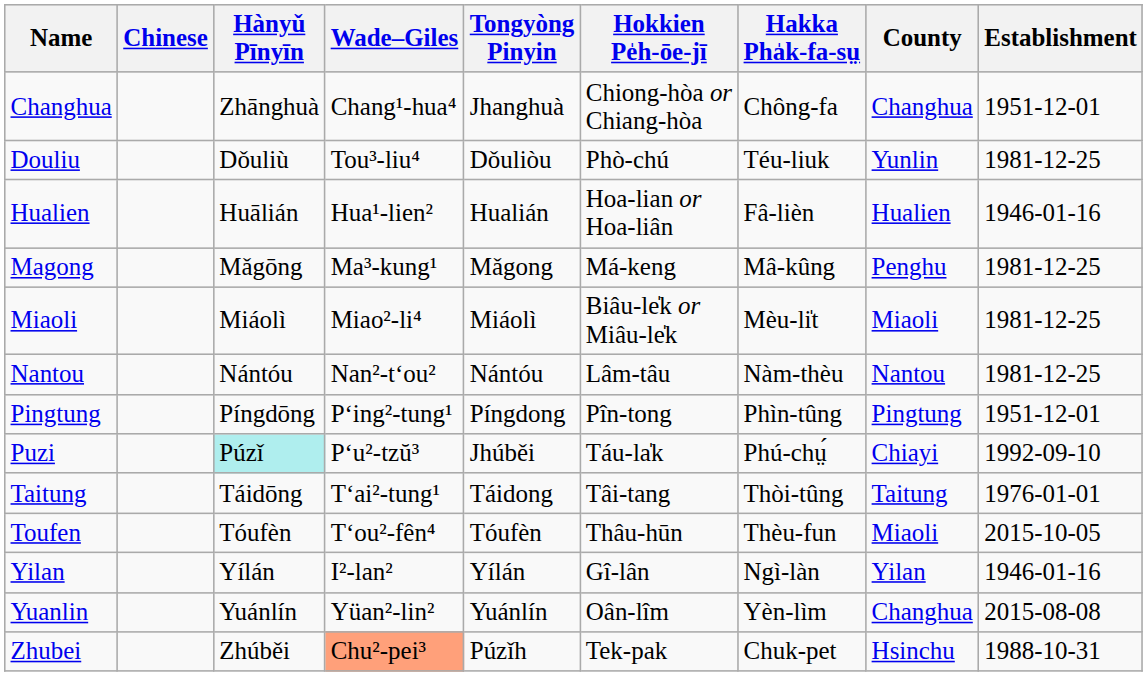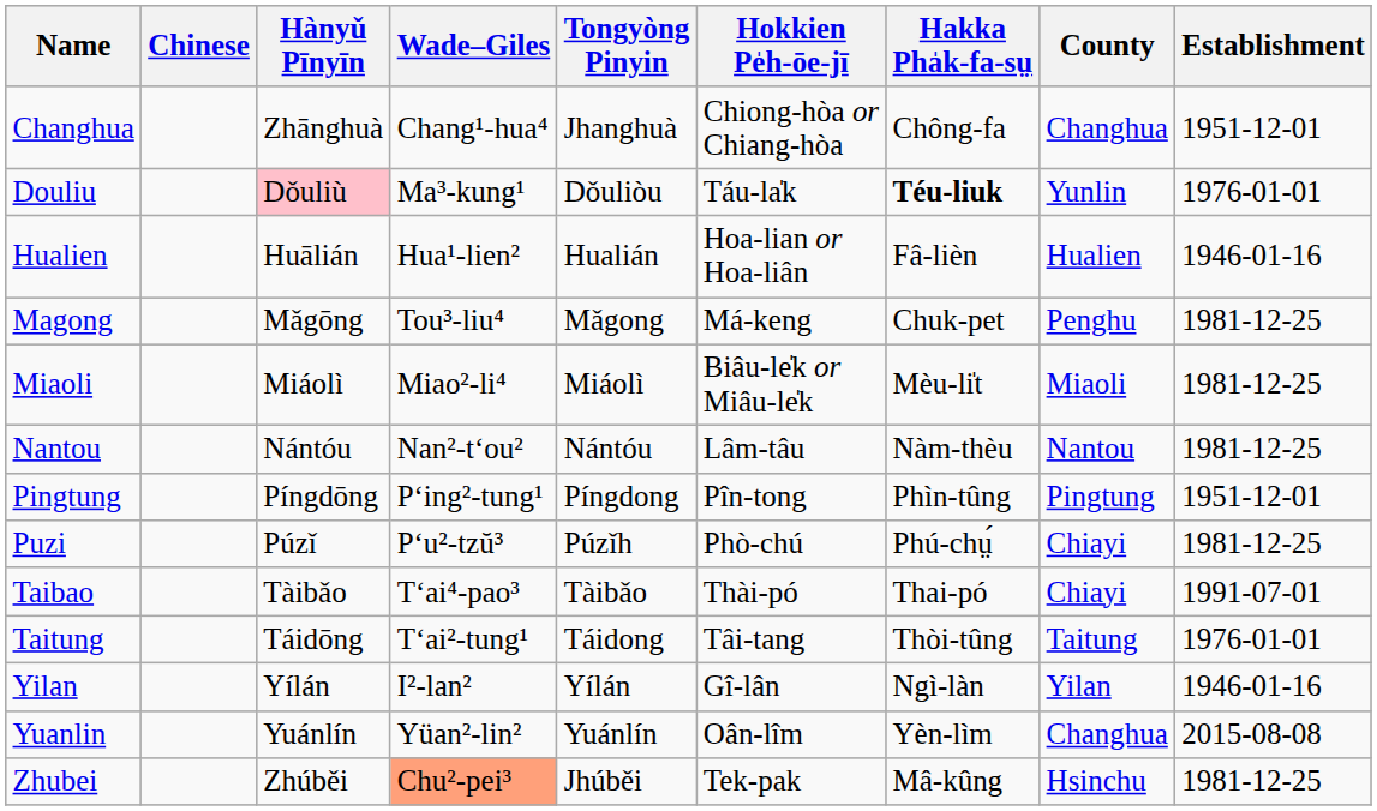 <table class="wikitable sortable">
 <tr>
 <th>Name</th>
 <th><a href='#'>Chinese</a></th>
 <th><a href='#'>Hànyǔ<br>Pīnyīn</a></th>
 <th><a href='#'>Wade–Giles</a></th>
 <th><a href='#'>Tongyòng<br>Pinyin</a></th>
 <th><a href='#'>Hokkien</a><br><a href='#'>Pe̍h-ōe-jī</a></th>
 <th><a href='#'>Hakka</a><br><a href='#'>Pha̍k-fa-sṳ</a></th>
 <th>County</th>
 <th>Establishment</th>
 </tr>
 <tr>
 <td><a href='#'>Changhua</a></td>
 <td><span></span></td>
 <td>Zhānghuà</td>
 <td>Chang¹-hua⁴</td>
 <td>Jhanghuà</td>
 <td>Chiong-hòa <em>or</em><br>Chiang-hòa</td>
 <td>Chông-fa</td>
 <td><a href='#'>Changhua</a></td>
 <td>1951-12-01</td>
 </tr>
 <tr>
 <td><a href='#'>Douliu</a></td>
 <td><span></span></td>
-<td>Dǒuliù</td>
-<td>Tou³-liu⁴</td>
+<td style="background: pink;">Dǒuliù</td>
+<td>Ma³-kung¹</td>
 <td>Dǒuliòu</td>
-<td>Phò-chú</td>
-<td>Téu-liuk</td>
+<td>Táu-la̍k</td>
+<td><strong>Téu-liuk</strong></td>
 <td><a href='#'>Yunlin</a></td>
-<td>1981-12-25</td>
+<td>1976-01-01</td>
 </tr>
 <tr>
 <td><a href='#'>Hualien</a></td>
 <td><span></span></td>
 <td>Huālián</td>
 <td>Hua¹-lien²</td>
 <td>Hualián</td>
 <td>Hoa-lian <em>or</em><br>Hoa-liân</td>
 <td>Fâ-lièn</td>
 <td><a href='#'>Hualien</a></td>
 <td>1946-01-16</td>
 </tr>
 <tr>
 <td><a href='#'>Magong</a></td>
 <td><span></span></td>
 <td>Mǎgōng</td>
-<td>Ma³-kung¹</td>
+<td>Tou³-liu⁴</td>
 <td>Mǎgong</td>
 <td>Má-keng</td>
-<td>Mâ-kûng</td>
+<td>Chuk-pet</td>
 <td><a href='#'>Penghu</a></td>
 <td>1981-12-25</td>
 </tr>
 <tr>
 <td><a href='#'>Miaoli</a></td>
 <td><span></span></td>
 <td>Miáolì</td>
 <td>Miao²-li⁴</td>
 <td>Miáolì</td>
 <td>Biâu-le̍k <em>or</em><br>Miâu-le̍k</td>
 <td>Mèu-li̍t</td>
 <td><a href='#'>Miaoli</a></td>
 <td>1981-12-25</td>
 </tr>
 <tr>
 <td><a href='#'>Nantou</a></td>
 <td><span></span></td>
 <td>Nántóu</td>
 <td>Nan²-tʻou²</td>
 <td>Nántóu</td>
 <td>Lâm-tâu</td>
 <td>Nàm-thèu</td>
 <td><a href='#'>Nantou</a></td>
 <td>1981-12-25</td>
 </tr>
 <tr>
 <td><a href='#'>Pingtung</a></td>
 <td><span></span></td>
 <td>Píngdōng</td>
 <td>Pʻing²-tung¹</td>
 <td>Píngdong</td>
 <td>Pîn-tong</td>
 <td>Phìn-tûng</td>
 <td><a href='#'>Pingtung</a></td>
 <td>1951-12-01</td>
 </tr>
 <tr>
 <td><a href='#'>Puzi</a></td>
 <td><span></span></td>
-<td style="background: paleturquoise;">Púzǐ</td>
+<td>Púzǐ</td>
 <td>Pʻu²-tzŭ³</td>
-<td>Jhúběi</td>
-<td>Táu-la̍k</td>
+<td>Púzǐh</td>
+<td>Phò-chú</td>
 <td>Phú-chṳ́</td>
 <td><a href='#'>Chiayi</a></td>
-<td>1992-09-10</td>
+<td>1981-12-25</td>
+</tr>
+<tr>
+<td><a href='#'>Taibao</a></td>
+<td><span></span></td>
+<td>Tàibǎo</td>
+<td>Tʻai⁴-pao³</td>
+<td>Tàibǎo</td>
+<td>Thài-pó</td>
+<td>Thai-pó</td>
+<td><a href='#'>Chiayi</a></td>
+<td>1991-07-01</td>
 </tr>
 <tr>
 <td><a href='#'>Taitung</a></td>
 <td><span></span></td>
 <td>Táidōng</td>
 <td>Tʻai²-tung¹</td>
 <td>Táidong</td>
 <td>Tâi-tang</td>
 <td>Thòi-tûng</td>
 <td><a href='#'>Taitung</a></td>
 <td>1976-01-01</td>
-</tr>
-<tr>
-<td><a href='#'>Toufen</a></td>
-<td><span></span></td>
-<td>Tóufèn</td>
-<td>Tʻou²-fên⁴</td>
-<td>Tóufèn</td>
-<td>Thâu-hūn</td>
-<td>Thèu-fun</td>
-<td><a href='#'>Miaoli</a></td>
-<td>2015-10-05</td>
 </tr>
 <tr>
 <td><a href='#'>Yilan</a></td>
 <td><span></span></td>
 <td>Yílán</td>
 <td>I²-lan²</td>
 <td>Yílán</td>
 <td>Gî-lân</td>
 <td>Ngì-làn</td>
 <td><a href='#'>Yilan</a></td>
 <td>1946-01-16</td>
 </tr>
 <tr>
 <td><a href='#'>Yuanlin</a></td>
 <td><span></span></td>
 <td>Yuánlín</td>
 <td>Yüan²-lin²</td>
 <td>Yuánlín</td>
 <td>Oân-lîm</td>
 <td>Yèn-lìm</td>
 <td><a href='#'>Changhua</a></td>
 <td>2015-08-08</td>
 </tr>
 <tr>
 <td><a href='#'>Zhubei</a></td>
 <td><span></span></td>
 <td>Zhúběi</td>
 <td style="background: lightsalmon;">Chu²-pei³</td>
-<td>Púzǐh</td>
+<td>Jhúběi</td>
 <td>Tek-pak</td>
-<td>Chuk-pet</td>
+<td>Mâ-kûng</td>
 <td><a href='#'>Hsinchu</a></td>
-<td>1988-10-31</td>
+<td>1981-12-25</td>
 </tr>
 </table>
